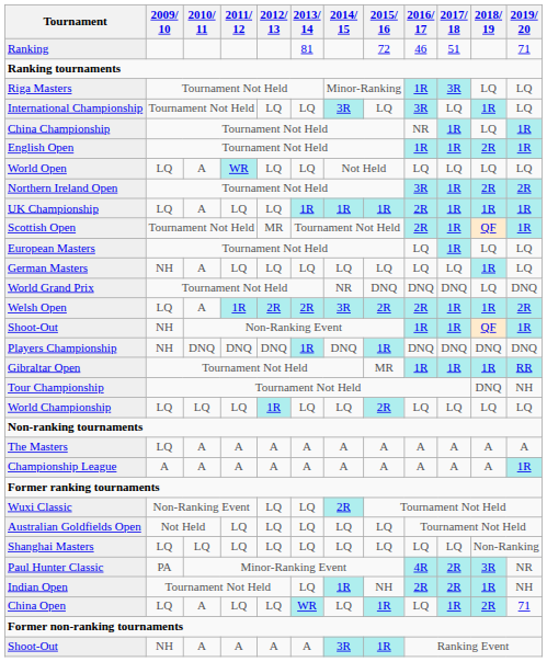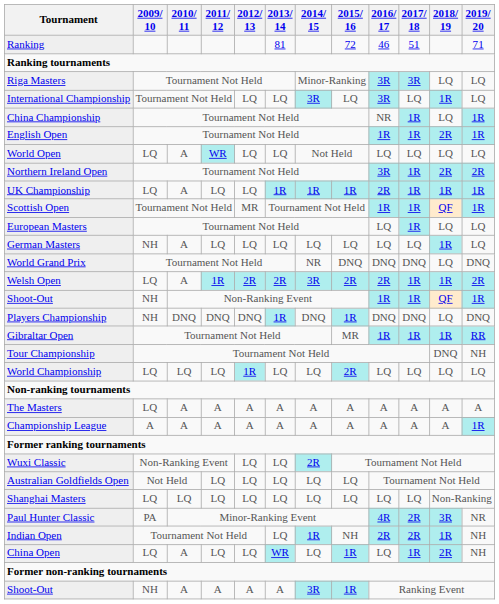 <table class="wikitable" style="font-size:85%;">
 <tr>
 <th>Tournament</th>
 <th><a href='#'>2009/<br>10</a></th>
 <th><a href='#'>2010/<br>11</a></th>
 <th><a href='#'>2011/<br>12</a></th>
 <th><a href='#'>2012/<br>13</a></th>
 <th><a href='#'>2013/<br>14</a></th>
 <th><a href='#'>2014/<br>15</a></th>
 <th><a href='#'>2015/<br>16</a></th>
 <th><a href='#'>2016/<br>17</a></th>
 <th><a href='#'>2017/<br>18</a></th>
 <th><a href='#'>2018/<br>19</a></th>
 <th><a href='#'>2019/<br>20</a></th>
 </tr>
 <tr>
 <td style="background:#EFEFEF;"><a href='#'>Ranking</a></td>
 <td align="center"></td>
 <td align="center"></td>
 <td align="center"></td>
 <td align="center"></td>
 <td align="center"><a href='#'>81</a></td>
 <td align="center"></td>
 <td align="center"><a href='#'>72</a></td>
 <td align="center"><a href='#'>46</a></td>
 <td align="center"><a href='#'>51</a></td>
 <td align="center"></td>
 <td align="center"><a href='#'>71</a></td>
 </tr>
 <tr>
 <td colspan="20"><strong>Ranking tournaments</strong></td>
 </tr>
 <tr>
 <td style="background:#EFEFEF;"><a href='#'>Riga Masters</a></td>
 <td align="center" colspan="5" style="color:#555555;">Tournament Not Held</td>
 <td align="center" colspan="2" style="color:#555555;">Minor-Ranking</td>
-<td align="center" style="background:#afeeee;"><a href='#'>1R</a></td>
+<td align="center" style="background:#afeeee;"><a href='#'>3R</a></td>
 <td align="center" style="background:#afeeee;"><a href='#'>3R</a></td>
 <td align="center" style="color:#555555;">LQ</td>
 <td align="center" style="color:#555555;">LQ</td>
 </tr>
 <tr>
 <td style="background:#EFEFEF;"><a href='#'>International Championship</a></td>
 <td align="center" colspan="3" style="color:#555555;">Tournament Not Held</td>
 <td align="center" style="color:#555555;">LQ</td>
 <td align="center" style="color:#555555;">LQ</td>
 <td align="center" style="background:#afeeee;"><a href='#'>3R</a></td>
 <td align="center" style="color:#555555;">LQ</td>
 <td align="center" style="background:#afeeee;"><a href='#'>3R</a></td>
 <td align="center" style="color:#555555;">LQ</td>
 <td align="center" style="background:#afeeee;"><a href='#'>1R</a></td>
 <td align="center" style="color:#555555;">LQ</td>
 </tr>
 <tr>
 <td style="background:#EFEFEF;"><a href='#'>China Championship</a></td>
 <td align="center" colspan="7" style="color:#555555;">Tournament Not Held</td>
 <td align="center" style="color:#555555;">NR</td>
 <td align="center" style="background:#afeeee;"><a href='#'>1R</a></td>
 <td align="center" style="color:#555555;">LQ</td>
 <td align="center" style="background:#afeeee;"><a href='#'>1R</a></td>
 </tr>
 <tr>
 <td style="background:#EFEFEF;"><a href='#'>English Open</a></td>
 <td align="center" colspan="7" style="color:#555555;">Tournament Not Held</td>
 <td align="center" style="background:#afeeee;"><a href='#'>1R</a></td>
 <td align="center" style="background:#afeeee;"><a href='#'>1R</a></td>
 <td align="center" style="background:#afeeee;"><a href='#'>2R</a></td>
 <td align="center" style="background:#afeeee;"><a href='#'>1R</a></td>
 </tr>
 <tr>
 <td style="background:#EFEFEF;"><a href='#'>World Open</a></td>
 <td align="center" style="color:#555555;">LQ</td>
 <td align="center" style="color:#555555;">A</td>
 <td align="center" style="background:#afeeee;"><a href='#'>WR</a></td>
 <td align="center" style="color:#555555;">LQ</td>
 <td align="center" style="color:#555555;">LQ</td>
 <td align="center" colspan="2" style="color:#555555;">Not Held</td>
 <td align="center" style="color:#555555;">LQ</td>
 <td align="center" style="color:#555555;">LQ</td>
 <td align="center" style="color:#555555;">LQ</td>
 <td align="center" style="color:#555555;">LQ</td>
 </tr>
 <tr>
 <td style="background:#EFEFEF;"><a href='#'>Northern Ireland Open</a></td>
 <td align="center" colspan="7" style="color:#555555;">Tournament Not Held</td>
 <td align="center" style="background:#afeeee;"><a href='#'>3R</a></td>
 <td align="center" style="background:#afeeee;"><a href='#'>1R</a></td>
 <td align="center" style="background:#afeeee;"><a href='#'>2R</a></td>
 <td align="center" style="background:#afeeee;"><a href='#'>2R</a></td>
 </tr>
 <tr>
 <td style="background:#EFEFEF;"><a href='#'>UK Championship</a></td>
 <td align="center" style="color:#555555;">LQ</td>
 <td align="center" style="color:#555555;">A</td>
 <td align="center" style="color:#555555;">LQ</td>
 <td align="center" style="color:#555555;">LQ</td>
 <td align="center" style="background:#afeeee;"><a href='#'>1R</a></td>
 <td align="center" style="background:#afeeee;"><a href='#'>1R</a></td>
 <td align="center" style="background:#afeeee;"><a href='#'>1R</a></td>
 <td align="center" style="background:#afeeee;"><a href='#'>2R</a></td>
 <td align="center" style="background:#afeeee;"><a href='#'>1R</a></td>
 <td align="center" style="background:#afeeee;"><a href='#'>1R</a></td>
 <td align="center" style="background:#afeeee;"><a href='#'>1R</a></td>
 </tr>
 <tr>
 <td style="background:#EFEFEF;"><a href='#'>Scottish Open</a></td>
 <td align="center" colspan="3" style="color:#555555;">Tournament Not Held</td>
 <td align="center" style="color:#555555;">MR</td>
 <td align="center" colspan="3" style="color:#555555;">Tournament Not Held</td>
-<td align="center" style="background:#afeeee;"><a href='#'>2R</a></td>
+<td align="center" style="background:#afeeee;"><a href='#'>1R</a></td>
 <td align="center" style="background:#afeeee;"><a href='#'>1R</a></td>
 <td align="center" style="background:#ffebcd;"><a href='#'>QF</a></td>
 <td align="center" style="background:#afeeee;"><a href='#'>1R</a></td>
 </tr>
 <tr>
 <td style="background:#EFEFEF;"><a href='#'>European Masters</a></td>
 <td align="center" colspan="7" style="color:#555555;">Tournament Not Held</td>
 <td align="center" style="color:#555555;">LQ</td>
 <td align="center" style="background:#afeeee;"><a href='#'>1R</a></td>
 <td align="center" style="color:#555555;">LQ</td>
 <td align="center" style="color:#555555;">LQ</td>
 </tr>
 <tr>
 <td style="background:#EFEFEF;"><a href='#'>German Masters</a></td>
 <td align="center" style="color:#555555;">NH</td>
 <td align="center" style="color:#555555;">A</td>
 <td align="center" style="color:#555555;">LQ</td>
 <td align="center" style="color:#555555;">LQ</td>
 <td align="center" style="color:#555555;">LQ</td>
 <td align="center" style="color:#555555;">LQ</td>
 <td align="center" style="color:#555555;">LQ</td>
 <td align="center" style="color:#555555;">LQ</td>
 <td align="center" style="color:#555555;">LQ</td>
 <td align="center" style="background:#afeeee;"><a href='#'>1R</a></td>
 <td align="center" style="color:#555555;">LQ</td>
 </tr>
 <tr>
 <td style="background:#EFEFEF;"><a href='#'>World Grand Prix</a></td>
 <td align="center" colspan="5" style="color:#555555;">Tournament Not Held</td>
 <td align="center" style="color:#555555;">NR</td>
 <td align="center" style="color:#555555;">DNQ</td>
 <td align="center" style="color:#555555;">DNQ</td>
 <td align="center" style="color:#555555;">DNQ</td>
 <td align="center" style="color:#555555;">LQ</td>
 <td align="center" style="color:#555555;">DNQ</td>
 </tr>
 <tr>
 <td style="background:#EFEFEF;"><a href='#'>Welsh Open</a></td>
 <td align="center" style="color:#555555;">LQ</td>
 <td align="center" style="color:#555555;">A</td>
 <td align="center" style="background:#afeeee;"><a href='#'>1R</a></td>
 <td align="center" style="background:#afeeee;"><a href='#'>2R</a></td>
 <td align="center" style="background:#afeeee;"><a href='#'>2R</a></td>
 <td align="center" style="background:#afeeee;"><a href='#'>3R</a></td>
 <td align="center" style="background:#afeeee;"><a href='#'>2R</a></td>
 <td align="center" style="background:#afeeee;"><a href='#'>2R</a></td>
 <td align="center" style="background:#afeeee;"><a href='#'>1R</a></td>
 <td align="center" style="background:#afeeee;"><a href='#'>1R</a></td>
 <td align="center" style="background:#afeeee;"><a href='#'>2R</a></td>
 </tr>
 <tr>
 <td style="background:#EFEFEF;"><a href='#'>Shoot-Out</a></td>
 <td align="center" style="color:#555555;">NH</td>
 <td align="center" colspan="6" style="color:#555555;">Non-Ranking Event</td>
 <td align="center" style="background:#afeeee;"><a href='#'>1R</a></td>
 <td align="center" style="background:#afeeee;"><a href='#'>1R</a></td>
 <td align="center" style="background:#ffebcd;"><a href='#'>QF</a></td>
 <td align="center" style="background:#afeeee;"><a href='#'>1R</a></td>
 </tr>
 <tr>
 <td style="background:#EFEFEF;"><a href='#'>Players Championship</a></td>
 <td align="center" style="color:#555555;">NH</td>
 <td align="center" style="color:#555555;">DNQ</td>
 <td align="center" style="color:#555555;">DNQ</td>
 <td align="center" style="color:#555555;">DNQ</td>
 <td align="center" style="background:#afeeee;"><a href='#'>1R</a></td>
 <td align="center" style="color:#555555;">DNQ</td>
 <td align="center" style="background:#afeeee;"><a href='#'>1R</a></td>
 <td align="center" style="color:#555555;">DNQ</td>
 <td align="center" style="color:#555555;">DNQ</td>
-<td align="center" style="color:#555555;">DNQ</td>
+<td align="center" style="color:#555555;">LQ</td>
 <td align="center" style="color:#555555;">DNQ</td>
 </tr>
 <tr>
 <td style="background:#EFEFEF;"><a href='#'>Gibraltar Open</a></td>
 <td align="center" colspan="6" style="color:#555555;">Tournament Not Held</td>
 <td align="center" style="color:#555555;">MR</td>
 <td align="center" style="background:#afeeee;"><a href='#'>1R</a></td>
 <td align="center" style="background:#afeeee;"><a href='#'>1R</a></td>
 <td align="center" style="background:#afeeee;"><a href='#'>1R</a></td>
 <td align="center" style="background:#afeeee;"><a href='#'>RR</a></td>
 </tr>
 <tr>
 <td style="background:#EFEFEF;"><a href='#'>Tour Championship</a></td>
 <td align="center" colspan="9" style="color:#555555;">Tournament Not Held</td>
 <td align="center" style="color:#555555;">DNQ</td>
 <td align="center" style="color:#555555;">NH</td>
 </tr>
 <tr>
 <td style="background:#EFEFEF;"><a href='#'>World Championship</a></td>
 <td align="center" style="color:#555555;">LQ</td>
 <td align="center" style="color:#555555;">LQ</td>
 <td align="center" style="color:#555555;">LQ</td>
 <td align="center" style="background:#afeeee;"><a href='#'>1R</a></td>
 <td align="center" style="color:#555555;">LQ</td>
 <td align="center" style="color:#555555;">LQ</td>
 <td align="center" style="background:#afeeee;"><a href='#'>2R</a></td>
 <td align="center" style="color:#555555;">LQ</td>
 <td align="center" style="color:#555555;">LQ</td>
 <td align="center" style="color:#555555;">LQ</td>
 <td align="center" style="color:#555555;">LQ</td>
 </tr>
 <tr>
 <td colspan="20"><strong>Non-ranking tournaments</strong></td>
 </tr>
 <tr>
 <td style="background:#EFEFEF;"><a href='#'>The Masters</a></td>
 <td align="center" style="color:#555555;">LQ</td>
 <td align="center" style="color:#555555;">A</td>
 <td align="center" style="color:#555555;">A</td>
 <td align="center" style="color:#555555;">A</td>
 <td align="center" style="color:#555555;">A</td>
 <td align="center" style="color:#555555;">A</td>
 <td align="center" style="color:#555555;">A</td>
 <td align="center" style="color:#555555;">A</td>
 <td align="center" style="color:#555555;">A</td>
 <td align="center" style="color:#555555;">A</td>
 <td align="center" style="color:#555555;">A</td>
 </tr>
 <tr>
 <td style="background:#EFEFEF;"><a href='#'>Championship League</a></td>
 <td align="center" style="color:#555555;">A</td>
 <td align="center" style="color:#555555;">A</td>
 <td align="center" style="color:#555555;">A</td>
 <td align="center" style="color:#555555;">A</td>
 <td align="center" style="color:#555555;">A</td>
 <td align="center" style="color:#555555;">A</td>
 <td align="center" style="color:#555555;">A</td>
 <td align="center" style="color:#555555;">A</td>
 <td align="center" style="color:#555555;">A</td>
 <td align="center" style="color:#555555;">A</td>
 <td align="center" style="background:#afeeee;"><a href='#'>1R</a></td>
 </tr>
 <tr>
 <td colspan="20"><strong>Former ranking tournaments</strong></td>
 </tr>
 <tr>
 <td style="background:#EFEFEF;"><a href='#'>Wuxi Classic</a></td>
 <td align="center" colspan="3" style="color:#555555;">Non-Ranking Event</td>
 <td align="center" style="color:#555555;">LQ</td>
 <td align="center" style="color:#555555;">LQ</td>
 <td align="center" style="background:#afeeee;"><a href='#'>2R</a></td>
 <td align="center" colspan="20" style="color:#555555;">Tournament Not Held</td>
 </tr>
 <tr>
 <td style="background:#EFEFEF;"><a href='#'>Australian Goldfields Open</a></td>
 <td align="center" colspan="2" style="color:#555555;">Not Held</td>
 <td align="center" style="color:#555555;">LQ</td>
 <td align="center" style="color:#555555;">LQ</td>
 <td align="center" style="color:#555555;">LQ</td>
 <td align="center" style="color:#555555;">LQ</td>
 <td align="center" style="color:#555555;">LQ</td>
 <td align="center" colspan="20" style="color:#555555;">Tournament Not Held</td>
 </tr>
 <tr>
 <td style="background:#EFEFEF;"><a href='#'>Shanghai Masters</a></td>
 <td align="center" style="color:#555555;">LQ</td>
 <td align="center" style="color:#555555;">LQ</td>
 <td align="center" style="color:#555555;">LQ</td>
 <td align="center" style="color:#555555;">LQ</td>
 <td align="center" style="color:#555555;">LQ</td>
 <td align="center" style="color:#555555;">LQ</td>
 <td align="center" style="color:#555555;">LQ</td>
 <td align="center" style="color:#555555;">LQ</td>
 <td align="center" style="color:#555555;">LQ</td>
 <td align="center" colspan="2" style="color:#555555;">Non-Ranking</td>
 </tr>
 <tr>
 <td style="background:#EFEFEF;"><a href='#'>Paul Hunter Classic</a></td>
 <td align="center" style="color:#555555;">PA</td>
 <td align="center" colspan="6" style="color:#555555;">Minor-Ranking Event</td>
 <td align="center" style="background:#afeeee;"><a href='#'>4R</a></td>
 <td align="center" style="background:#afeeee;"><a href='#'>2R</a></td>
 <td align="center" style="background:#afeeee;"><a href='#'>3R</a></td>
 <td align="center" style="color:#555555;">NR</td>
 </tr>
 <tr>
 <td style="background:#EFEFEF;"><a href='#'>Indian Open</a></td>
 <td align="center" colspan="4" style="color:#555555;">Tournament Not Held</td>
 <td align="center" style="color:#555555;">LQ</td>
 <td align="center" style="background:#afeeee;"><a href='#'>1R</a></td>
 <td align="center" style="color:#555555;">NH</td>
 <td align="center" style="background:#afeeee;"><a href='#'>2R</a></td>
 <td align="center" style="background:#afeeee;"><a href='#'>2R</a></td>
 <td align="center" style="background:#afeeee;"><a href='#'>1R</a></td>
 <td align="center" style="color:#555555;">NH</td>
 </tr>
 <tr>
 <td style="background:#EFEFEF;"><a href='#'>China Open</a></td>
 <td align="center" style="color:#555555;">LQ</td>
 <td align="center" style="color:#555555;">A</td>
 <td align="center" style="color:#555555;">LQ</td>
 <td align="center" style="color:#555555;">LQ</td>
 <td align="center" style="background:#afeeee;"><a href='#'>WR</a></td>
 <td align="center" style="color:#555555;">LQ</td>
 <td align="center" style="background:#afeeee;"><a href='#'>1R</a></td>
 <td align="center" style="color:#555555;">LQ</td>
 <td align="center" style="background:#afeeee;"><a href='#'>1R</a></td>
 <td align="center" style="background:#afeeee;"><a href='#'>2R</a></td>
-<td align="center"><a href='#'>71</a></td>
+<td align="center" style="color:#555555;">NH</td>
 </tr>
 <tr>
 <td colspan="20"><strong>Former non-ranking tournaments</strong></td>
 </tr>
 <tr>
 <td style="background:#EFEFEF;"><a href='#'>Shoot-Out</a></td>
 <td align="center" style="color:#555555;">NH</td>
 <td align="center" style="color:#555555;">A</td>
 <td align="center" style="color:#555555;">A</td>
 <td align="center" style="color:#555555;">A</td>
 <td align="center" style="color:#555555;">A</td>
 <td align="center" style="background:#afeeee;"><a href='#'>3R</a></td>
 <td align="center" style="background:#afeeee;"><a href='#'>1R</a></td>
 <td align="center" colspan="20" style="color:#555555;">Ranking Event</td>
 </tr>
 </table>
